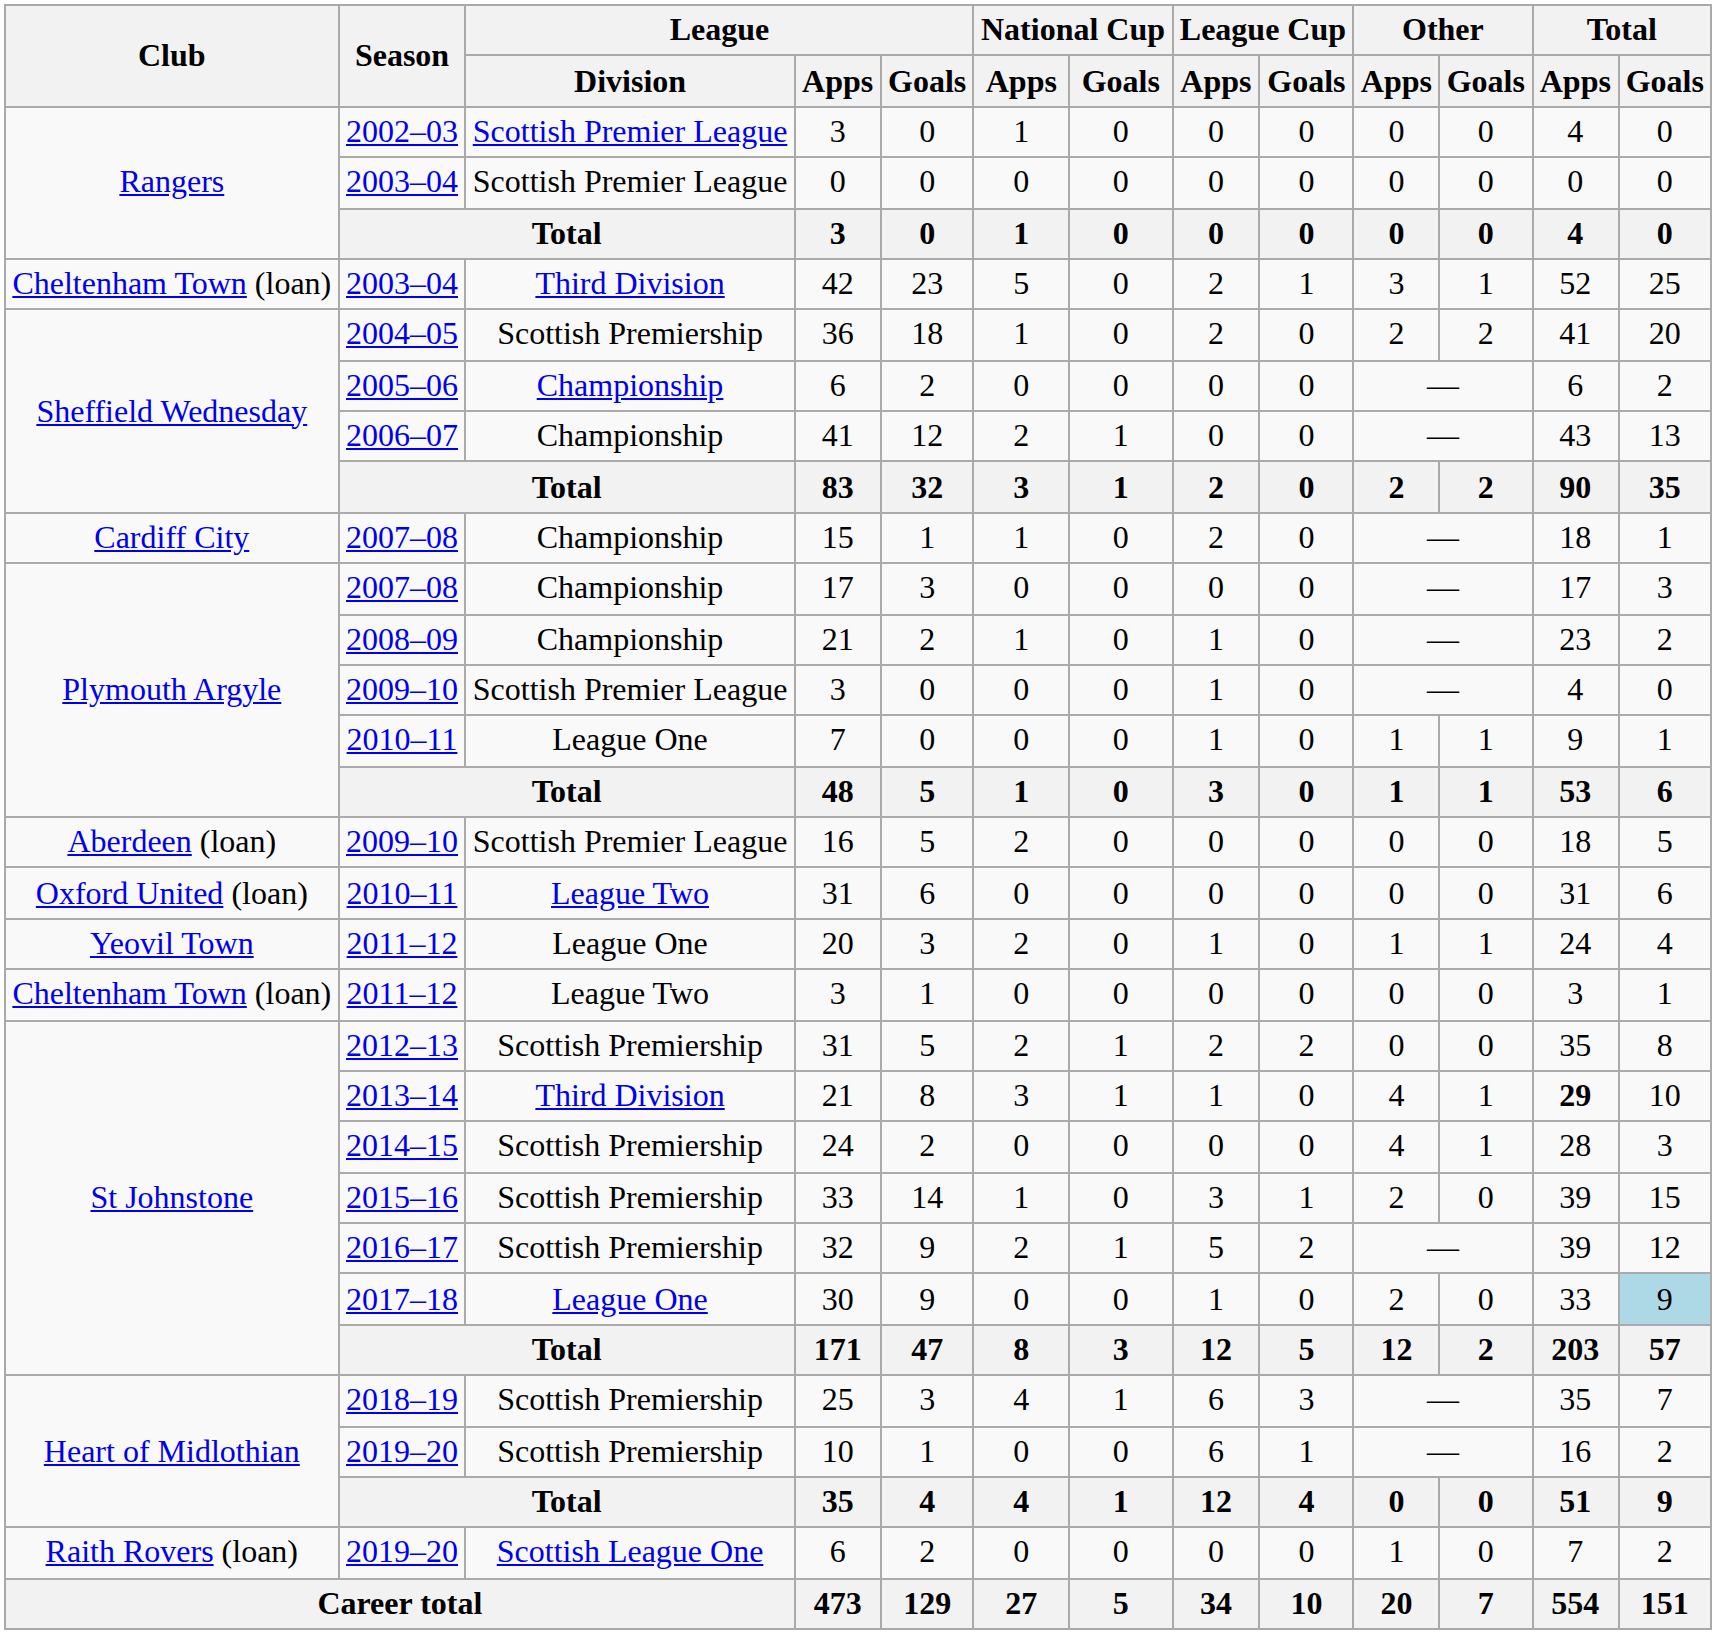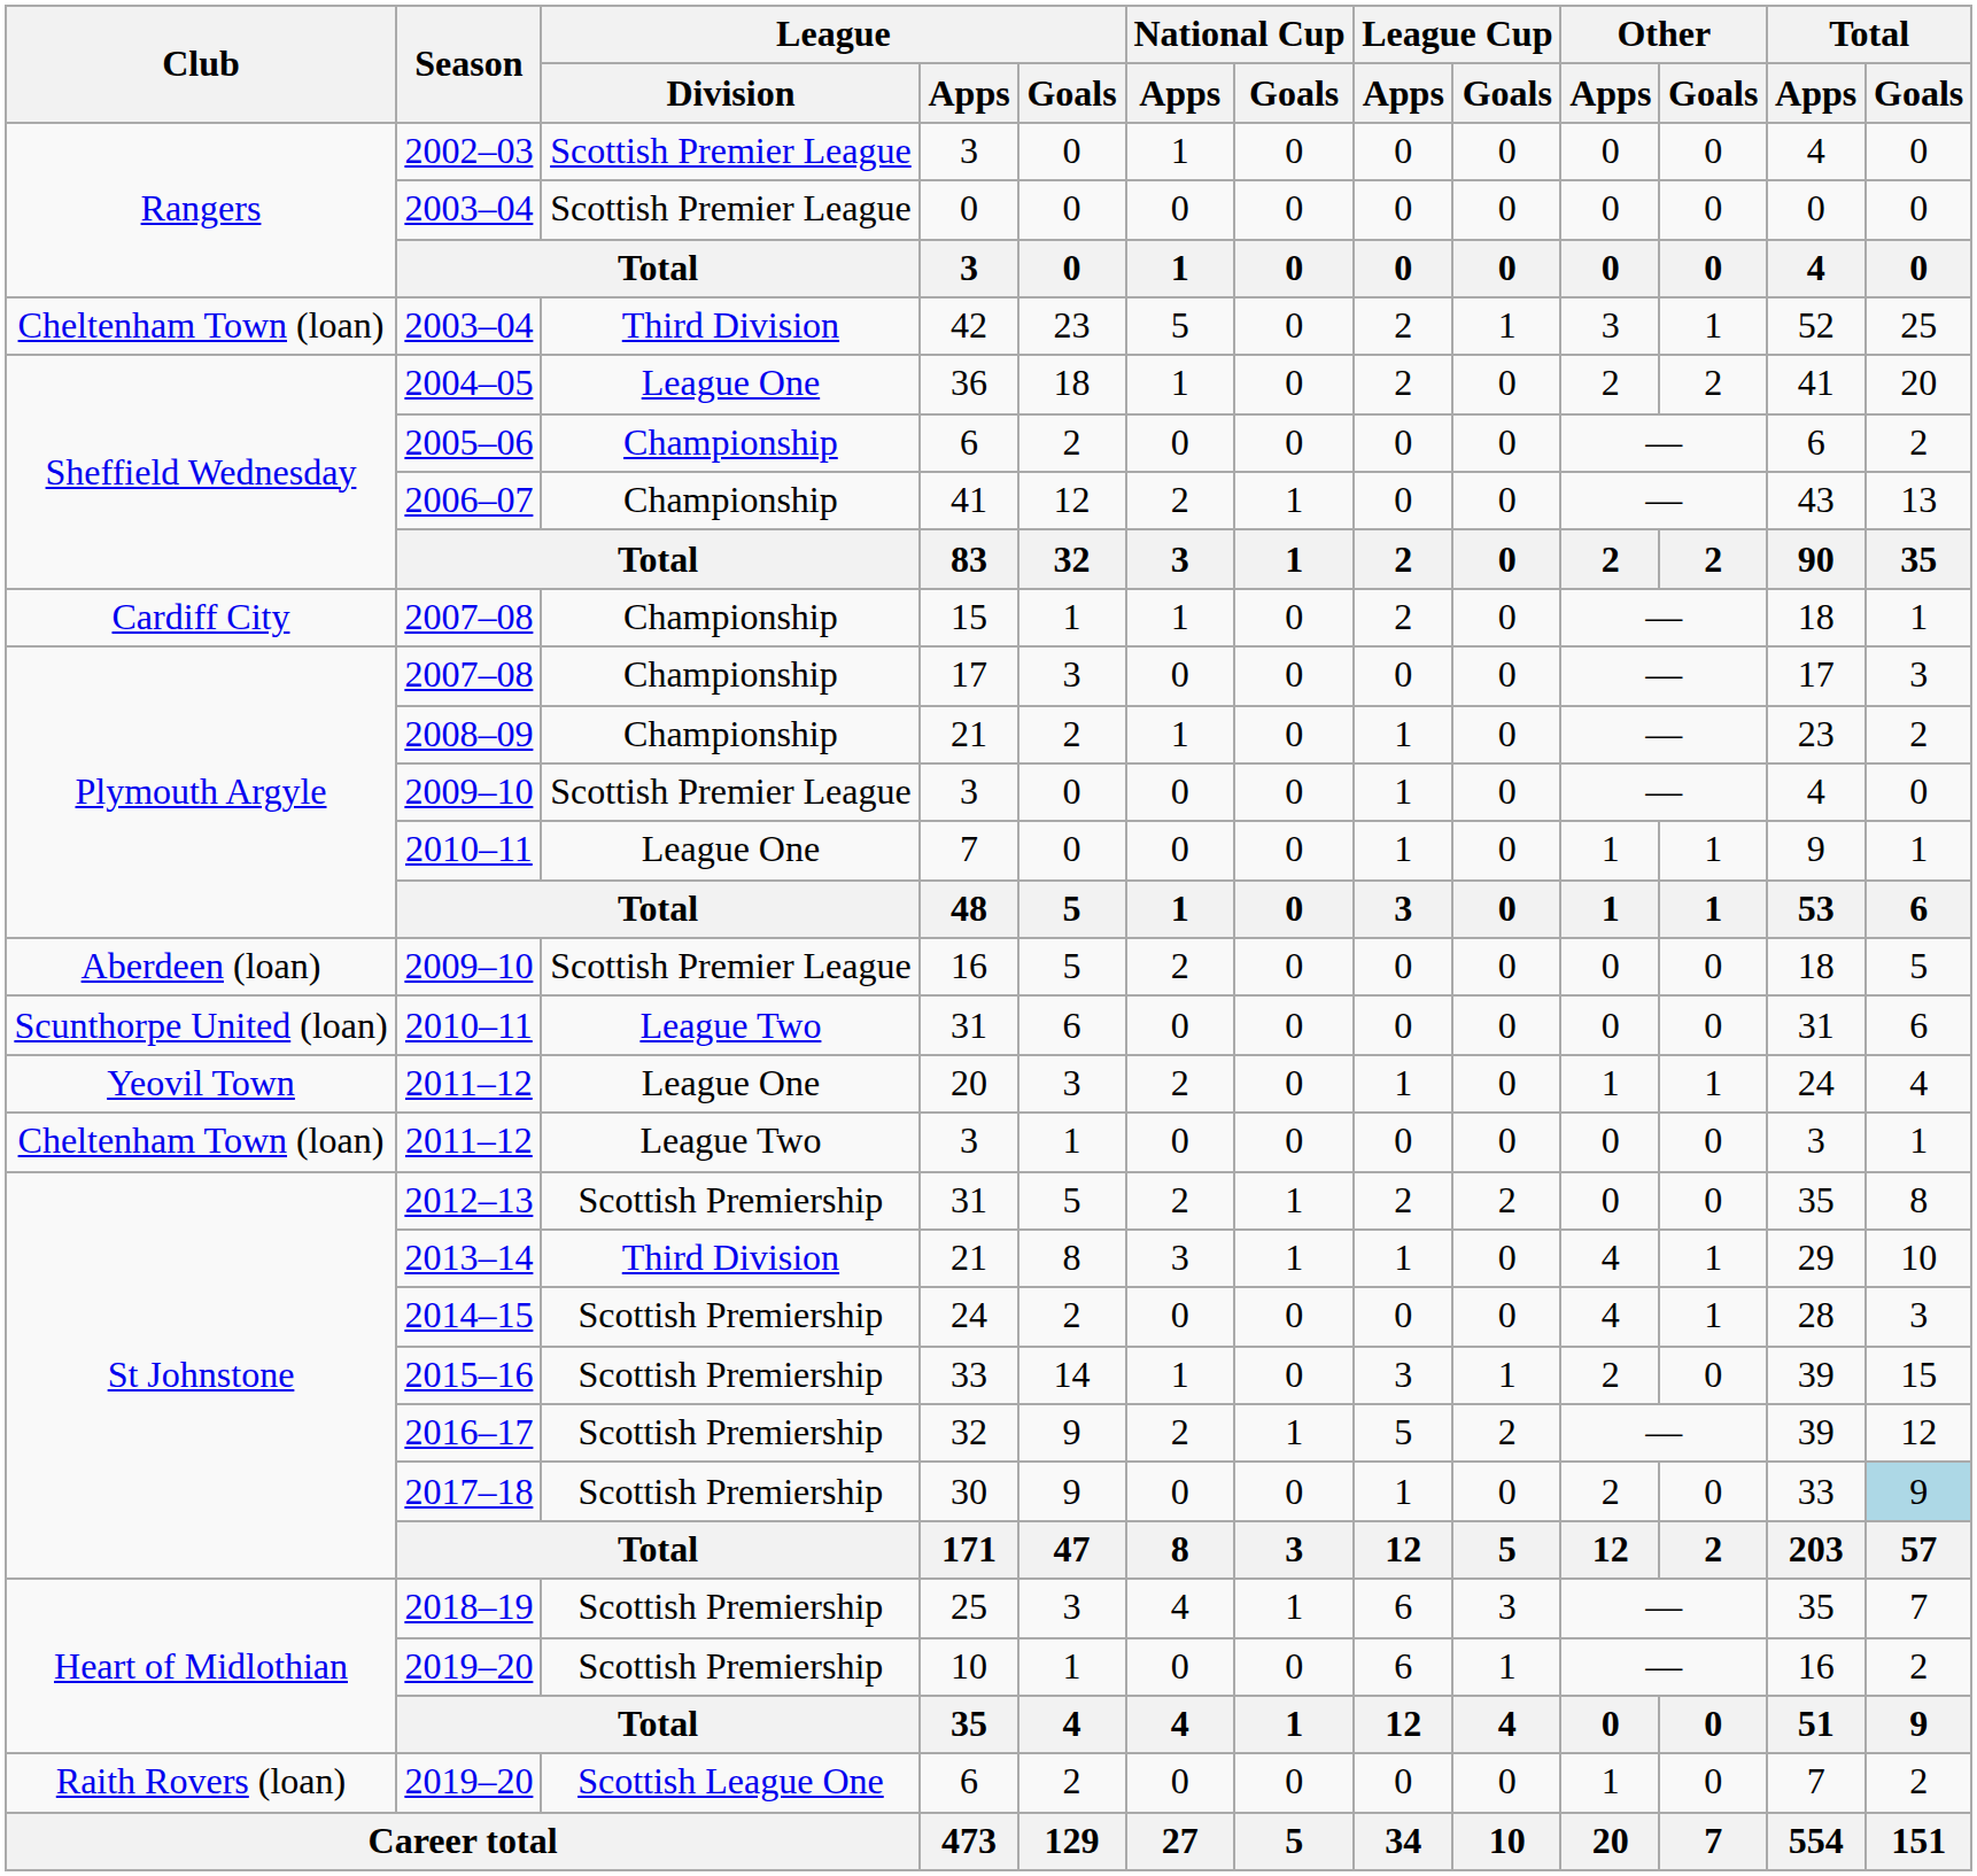 <table class="wikitable" style="text-align:center">
 <tr>
 <th rowspan=2>Club</th>
 <th rowspan=2>Season</th>
 <th colspan=3>League</th>
 <th colspan=2>National Cup</th>
 <th colspan=2>League Cup</th>
 <th colspan=2>Other</th>
 <th colspan=2>Total</th>
 </tr>
 <tr>
 <th>Division</th>
 <th>Apps</th>
 <th>Goals</th>
 <th>Apps</th>
 <th>Goals</th>
 <th>Apps</th>
 <th>Goals</th>
 <th>Apps</th>
 <th>Goals</th>
 <th>Apps</th>
 <th>Goals</th>
 </tr>
 <tr>
 <td rowspan=3><a href='#'>Rangers</a></td>
 <td><a href='#'>2002–03</a></td>
 <td><a href='#'>Scottish Premier League</a></td>
 <td>3</td>
 <td>0</td>
 <td>1</td>
 <td>0</td>
 <td>0</td>
 <td>0</td>
 <td>0</td>
 <td>0</td>
 <td>4</td>
 <td>0</td>
 </tr>
 <tr>
 <td><a href='#'>2003–04</a></td>
 <td>Scottish Premier League</td>
 <td>0</td>
 <td>0</td>
 <td>0</td>
 <td>0</td>
 <td>0</td>
 <td>0</td>
 <td>0</td>
 <td>0</td>
 <td>0</td>
 <td>0</td>
 </tr>
 <tr>
 <th colspan=2>Total</th>
 <th>3</th>
 <th>0</th>
 <th>1</th>
 <th>0</th>
 <th>0</th>
 <th>0</th>
 <th>0</th>
 <th>0</th>
 <th>4</th>
 <th>0</th>
 </tr>
 <tr>
 <td><a href='#'>Cheltenham Town</a> (loan)</td>
 <td><a href='#'>2003–04</a></td>
 <td><a href='#'>Third Division</a></td>
 <td>42</td>
 <td>23</td>
 <td>5</td>
 <td>0</td>
 <td>2</td>
 <td>1</td>
 <td>3</td>
 <td>1</td>
 <td>52</td>
 <td>25</td>
 </tr>
 <tr>
 <td rowspan=4><a href='#'>Sheffield Wednesday</a></td>
 <td><a href='#'>2004–05</a></td>
-<td>Scottish Premiership</td>
+<td><a href='#'>League One</a></td>
 <td>36</td>
 <td>18</td>
 <td>1</td>
 <td>0</td>
 <td>2</td>
 <td>0</td>
 <td>2</td>
 <td>2</td>
 <td>41</td>
 <td>20</td>
 </tr>
 <tr>
 <td><a href='#'>2005–06</a></td>
 <td><a href='#'>Championship</a></td>
 <td>6</td>
 <td>2</td>
 <td>0</td>
 <td>0</td>
 <td>0</td>
 <td>0</td>
 <td colspan="2">—</td>
 <td>6</td>
 <td>2</td>
 </tr>
 <tr>
 <td><a href='#'>2006–07</a></td>
 <td>Championship</td>
 <td>41</td>
 <td>12</td>
 <td>2</td>
 <td>1</td>
 <td>0</td>
 <td>0</td>
 <td colspan="2">—</td>
 <td>43</td>
 <td>13</td>
 </tr>
 <tr>
 <th colspan=2>Total</th>
 <th>83</th>
 <th>32</th>
 <th>3</th>
 <th>1</th>
 <th>2</th>
 <th>0</th>
 <th>2</th>
 <th>2</th>
 <th>90</th>
 <th>35</th>
 </tr>
 <tr>
 <td><a href='#'>Cardiff City</a></td>
 <td><a href='#'>2007–08</a></td>
 <td>Championship</td>
 <td>15</td>
 <td>1</td>
 <td>1</td>
 <td>0</td>
 <td>2</td>
 <td>0</td>
 <td colspan="2">—</td>
 <td>18</td>
 <td>1</td>
 </tr>
 <tr>
 <td rowspan=5><a href='#'>Plymouth Argyle</a></td>
 <td><a href='#'>2007–08</a></td>
 <td>Championship</td>
 <td>17</td>
 <td>3</td>
 <td>0</td>
 <td>0</td>
 <td>0</td>
 <td>0</td>
 <td colspan="2">—</td>
 <td>17</td>
 <td>3</td>
 </tr>
 <tr>
 <td><a href='#'>2008–09</a></td>
 <td>Championship</td>
 <td>21</td>
 <td>2</td>
 <td>1</td>
 <td>0</td>
 <td>1</td>
 <td>0</td>
 <td colspan="2">—</td>
 <td>23</td>
 <td>2</td>
 </tr>
 <tr>
 <td><a href='#'>2009–10</a></td>
 <td>Scottish Premier League</td>
 <td>3</td>
 <td>0</td>
 <td>0</td>
 <td>0</td>
 <td>1</td>
 <td>0</td>
 <td colspan="2">—</td>
 <td>4</td>
 <td>0</td>
 </tr>
 <tr>
 <td><a href='#'>2010–11</a></td>
 <td>League One</td>
 <td>7</td>
 <td>0</td>
 <td>0</td>
 <td>0</td>
 <td>1</td>
 <td>0</td>
 <td>1</td>
 <td>1</td>
 <td>9</td>
 <td>1</td>
 </tr>
 <tr>
 <th colspan=2>Total</th>
 <th>48</th>
 <th>5</th>
 <th>1</th>
 <th>0</th>
 <th>3</th>
 <th>0</th>
 <th>1</th>
 <th>1</th>
 <th>53</th>
 <th>6</th>
 </tr>
 <tr>
 <td><a href='#'>Aberdeen</a> (loan)</td>
 <td><a href='#'>2009–10</a></td>
 <td>Scottish Premier League</td>
 <td>16</td>
 <td>5</td>
 <td>2</td>
 <td>0</td>
 <td>0</td>
 <td>0</td>
 <td>0</td>
 <td>0</td>
 <td>18</td>
 <td>5</td>
 </tr>
 <tr>
-<td><a href='#'>Oxford United</a> (loan)</td>
+<td><a href='#'>Scunthorpe United</a> (loan)</td>
 <td><a href='#'>2010–11</a></td>
 <td><a href='#'>League Two</a></td>
 <td>31</td>
 <td>6</td>
 <td>0</td>
 <td>0</td>
 <td>0</td>
 <td>0</td>
 <td>0</td>
 <td>0</td>
 <td>31</td>
 <td>6</td>
 </tr>
 <tr>
 <td><a href='#'>Yeovil Town</a></td>
 <td><a href='#'>2011–12</a></td>
 <td>League One</td>
 <td>20</td>
 <td>3</td>
 <td>2</td>
 <td>0</td>
 <td>1</td>
 <td>0</td>
 <td>1</td>
 <td>1</td>
 <td>24</td>
 <td>4</td>
 </tr>
 <tr>
 <td><a href='#'>Cheltenham Town</a> (loan)</td>
 <td><a href='#'>2011–12</a></td>
 <td>League Two</td>
 <td>3</td>
 <td>1</td>
 <td>0</td>
 <td>0</td>
 <td>0</td>
 <td>0</td>
 <td>0</td>
 <td>0</td>
 <td>3</td>
 <td>1</td>
 </tr>
 <tr>
 <td rowspan=7><a href='#'>St Johnstone</a></td>
 <td><a href='#'>2012–13</a></td>
 <td>Scottish Premiership</td>
 <td>31</td>
 <td>5</td>
 <td>2</td>
 <td>1</td>
 <td>2</td>
 <td>2</td>
 <td>0</td>
 <td>0</td>
 <td>35</td>
 <td>8</td>
 </tr>
 <tr>
 <td><a href='#'>2013–14</a></td>
 <td><a href='#'>Third Division</a></td>
 <td>21</td>
 <td>8</td>
 <td>3</td>
 <td>1</td>
 <td>1</td>
 <td>0</td>
 <td>4</td>
 <td>1</td>
-<td><strong>29</strong></td>
+<td>29</td>
 <td>10</td>
 </tr>
 <tr>
 <td><a href='#'>2014–15</a></td>
 <td>Scottish Premiership</td>
 <td>24</td>
 <td>2</td>
 <td>0</td>
 <td>0</td>
 <td>0</td>
 <td>0</td>
 <td>4</td>
 <td>1</td>
 <td>28</td>
 <td>3</td>
 </tr>
 <tr>
 <td><a href='#'>2015–16</a></td>
 <td>Scottish Premiership</td>
 <td>33</td>
 <td>14</td>
 <td>1</td>
 <td>0</td>
 <td>3</td>
 <td>1</td>
 <td>2</td>
 <td>0</td>
 <td>39</td>
 <td>15</td>
 </tr>
 <tr>
 <td><a href='#'>2016–17</a></td>
 <td>Scottish Premiership</td>
 <td>32</td>
 <td>9</td>
 <td>2</td>
 <td>1</td>
 <td>5</td>
 <td>2</td>
 <td colspan="2">—</td>
 <td>39</td>
 <td>12</td>
 </tr>
 <tr>
 <td><a href='#'>2017–18</a></td>
-<td><a href='#'>League One</a></td>
+<td>Scottish Premiership</td>
 <td>30</td>
 <td>9</td>
 <td>0</td>
 <td>0</td>
 <td>1</td>
 <td>0</td>
 <td>2</td>
 <td>0</td>
 <td>33</td>
 <td style="background: lightblue;">9</td>
 </tr>
 <tr>
 <th colspan=2>Total</th>
 <th>171</th>
 <th>47</th>
 <th>8</th>
 <th>3</th>
 <th>12</th>
 <th>5</th>
 <th>12</th>
 <th>2</th>
 <th>203</th>
 <th>57</th>
 </tr>
 <tr>
 <td rowspan=3><a href='#'>Heart of Midlothian</a></td>
 <td><a href='#'>2018–19</a></td>
 <td>Scottish Premiership</td>
 <td>25</td>
 <td>3</td>
 <td>4</td>
 <td>1</td>
 <td>6</td>
 <td>3</td>
 <td colspan=2>—</td>
 <td>35</td>
 <td>7</td>
 </tr>
 <tr>
 <td><a href='#'>2019–20</a></td>
 <td>Scottish Premiership</td>
 <td>10</td>
 <td>1</td>
 <td>0</td>
 <td>0</td>
 <td>6</td>
 <td>1</td>
 <td colspan=2>—</td>
 <td>16</td>
 <td>2</td>
 </tr>
 <tr>
 <th colspan=2>Total</th>
 <th>35</th>
 <th>4</th>
 <th>4</th>
 <th>1</th>
 <th>12</th>
 <th>4</th>
 <th>0</th>
 <th>0</th>
 <th>51</th>
 <th>9</th>
 </tr>
 <tr>
 <td><a href='#'>Raith Rovers</a> (loan)</td>
 <td><a href='#'>2019–20</a></td>
 <td><a href='#'>Scottish League One</a></td>
 <td>6</td>
 <td>2</td>
 <td>0</td>
 <td>0</td>
 <td>0</td>
 <td>0</td>
 <td>1</td>
 <td>0</td>
 <td>7</td>
 <td>2</td>
 </tr>
 <tr>
 <th colspan=3>Career total</th>
 <th>473</th>
 <th>129</th>
 <th>27</th>
 <th>5</th>
 <th>34</th>
 <th>10</th>
 <th>20</th>
 <th>7</th>
 <th>554</th>
 <th>151</th>
 </tr>
 </table>
